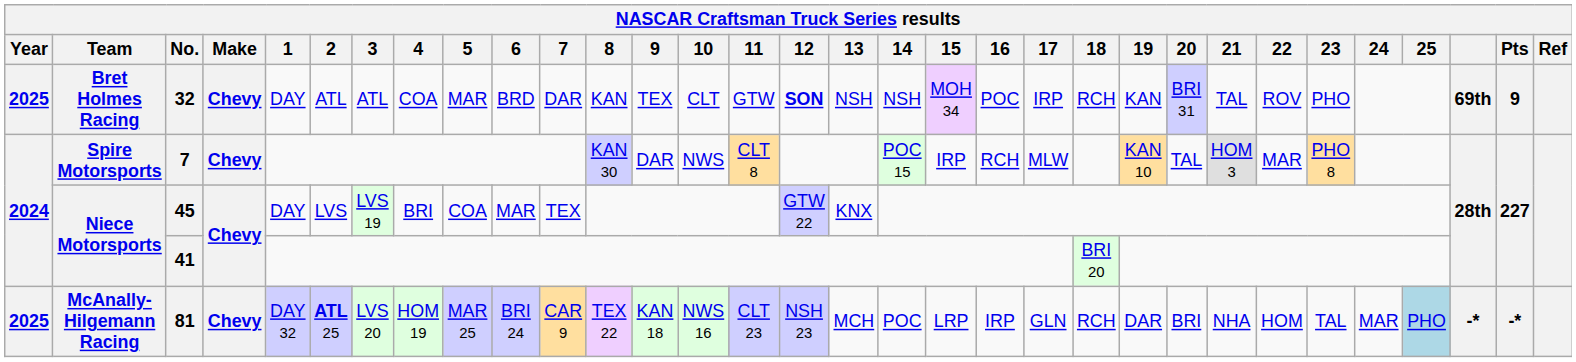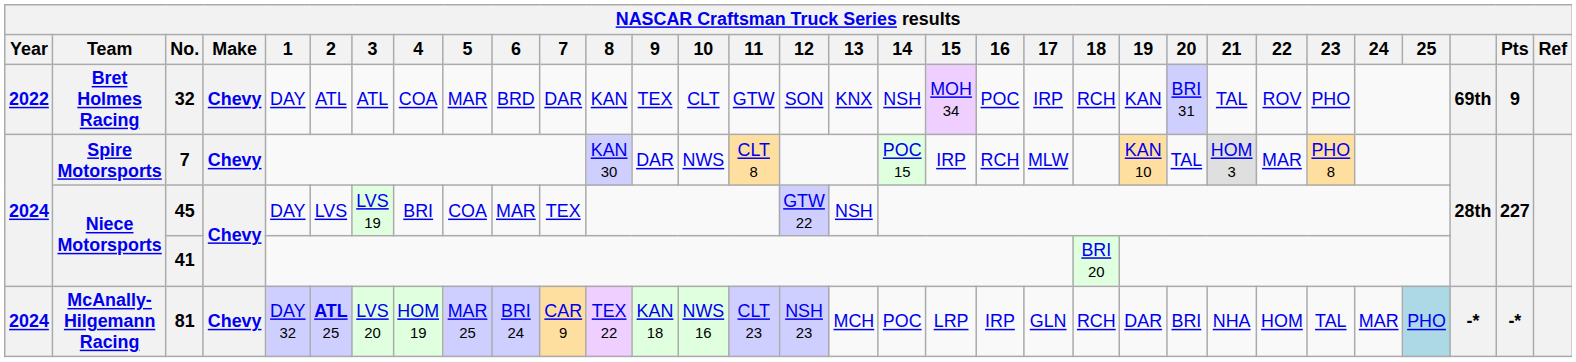 <table class="wikitable" style="text-align:center; font-size:75%">
 <tr>
 <th colspan=32><a href='#'>NASCAR Craftsman Truck Series</a> results</th>
 </tr>
 <tr>
 <th>Year</th>
 <th>Team</th>
 <th>No.</th>
 <th>Make</th>
 <th>1</th>
 <th>2</th>
 <th>3</th>
 <th>4</th>
 <th>5</th>
 <th>6</th>
 <th>7</th>
 <th>8</th>
 <th>9</th>
 <th>10</th>
 <th>11</th>
 <th>12</th>
 <th>13</th>
 <th>14</th>
 <th>15</th>
 <th>16</th>
 <th>17</th>
 <th>18</th>
 <th>19</th>
 <th>20</th>
 <th>21</th>
 <th>22</th>
 <th>23</th>
 <th>24</th>
 <th>25</th>
 <th></th>
 <th>Pts</th>
 <th>Ref</th>
 </tr>
 <tr>
-<th><a href='#'>2025</a></th>
+<th><a href='#'>2022</a></th>
 <th><a href='#'>Bret Holmes Racing</a></th>
 <th>32</th>
 <th><a href='#'>Chevy</a></th>
 <td><a href='#'>DAY</a></td>
 <td><a href='#'>ATL</a></td>
 <td><a href='#'>ATL</a></td>
 <td><a href='#'>COA</a></td>
 <td><a href='#'>MAR</a></td>
 <td><a href='#'>BRD</a></td>
 <td><a href='#'>DAR</a></td>
 <td><a href='#'>KAN</a></td>
 <td><a href='#'>TEX</a></td>
 <td><a href='#'>CLT</a></td>
 <td><a href='#'>GTW</a></td>
-<td><strong><a href='#'>SON</a></strong></td>
-<td><a href='#'>NSH</a></td>
+<td><a href='#'>SON</a></td>
+<td><a href='#'>KNX</a></td>
 <td><a href='#'>NSH</a></td>
 <td style="background:#EFCFFF;"><a href='#'>MOH</a><br><small>34</small></td>
 <td><a href='#'>POC</a></td>
 <td><a href='#'>IRP</a></td>
 <td><a href='#'>RCH</a></td>
 <td><a href='#'>KAN</a></td>
 <td style="background:#CFCFFF;"><a href='#'>BRI</a><br><small>31</small></td>
 <td><a href='#'>TAL</a></td>
 <td><a href='#'>ROV</a></td>
 <td><a href='#'>PHO</a></td>
 <td colspan=2></td>
 <th>69th</th>
 <th>9</th>
 <th></th>
 </tr>
 <tr>
 <th rowspan=3><a href='#'>2024</a></th>
 <th><a href='#'>Spire Motorsports</a></th>
 <th>7</th>
 <th><a href='#'>Chevy</a></th>
 <td colspan=7></td>
 <td style="background:#CFCFFF;"><a href='#'>KAN</a><br><small>30</small></td>
 <td><a href='#'>DAR</a></td>
 <td><a href='#'>NWS</a></td>
 <td style="background:#FFDF9F;"><a href='#'>CLT</a><br><small>8</small></td>
 <td colspan=2></td>
 <td style="background:#DFFFDF;"><a href='#'>POC</a><br><small>15</small></td>
 <td><a href='#'>IRP</a></td>
 <td><a href='#'>RCH</a></td>
 <td><a href='#'>MLW</a></td>
 <td></td>
 <td style="background:#FFDF9F;"><a href='#'>KAN</a><br><small>10</small></td>
 <td><a href='#'>TAL</a></td>
 <td style="background:#DFDFDF;"><a href='#'>HOM</a><br><small>3</small></td>
 <td><a href='#'>MAR</a></td>
 <td style="background:#FFDF9F;"><a href='#'>PHO</a><br><small>8</small></td>
 <td colspan=2></td>
 <th rowspan=3>28th</th>
 <th rowspan=3>227</th>
 <th rowspan=3></th>
 </tr>
 <tr>
 <th rowspan=2><a href='#'>Niece Motorsports</a></th>
 <th>45</th>
 <th rowspan=2><a href='#'>Chevy</a></th>
 <td><a href='#'>DAY</a></td>
 <td><a href='#'>LVS</a></td>
 <td style="background:#DFFFDF;"><a href='#'>LVS</a><br><small>19</small></td>
 <td><a href='#'>BRI</a></td>
 <td><a href='#'>COA</a></td>
 <td><a href='#'>MAR</a></td>
 <td><a href='#'>TEX</a></td>
 <td colspan=4></td>
 <td style="background:#CFCFFF;"><a href='#'>GTW</a><br><small>22</small></td>
-<td><a href='#'>KNX</a></td>
+<td><a href='#'>NSH</a></td>
 <td colspan=12></td>
 </tr>
 <tr>
 <th>41</th>
 <td colspan=17></td>
 <td style="background:#DFFFDF;"><a href='#'>BRI</a><br><small>20</small></td>
 <td colspan=7></td>
 </tr>
 <tr>
-<th><a href='#'>2025</a></th>
+<th><a href='#'>2024</a></th>
 <th><a href='#'>McAnally-Hilgemann Racing</a></th>
 <th>81</th>
 <th><a href='#'>Chevy</a></th>
 <td style="background:#CFCFFF;"><a href='#'>DAY</a><br><small>32</small></td>
 <td style="background:#CFCFFF;"><strong><a href='#'>ATL</a></strong><br><small>25</small></td>
 <td style="background:#DFFFDF;"><a href='#'>LVS</a><br><small>20</small></td>
 <td style="background:#DFFFDF;"><a href='#'>HOM</a><br><small>19</small></td>
 <td style="background:#CFCFFF;"><a href='#'>MAR</a><br><small>25</small></td>
 <td style="background:#CFCFFF;"><a href='#'>BRI</a><br><small>24</small></td>
 <td style="background:#FFDF9F;"><a href='#'>CAR</a><br><small>9</small></td>
 <td style="background:#EFCFFF;"><a href='#'>TEX</a><br><small>22</small></td>
 <td style="background:#DFFFDF;"><a href='#'>KAN</a><br><small>18</small></td>
 <td style="background:#DFFFDF;"><a href='#'>NWS</a><br><small>16</small></td>
 <td style="background:#CFCFFF;"><a href='#'>CLT</a><br><small>23</small></td>
 <td style="background:#CFCFFF;"><a href='#'>NSH</a><br><small>23</small></td>
 <td style="background:#;"><a href='#'>MCH</a><br><small></small></td>
 <td><a href='#'>POC</a></td>
 <td><a href='#'>LRP</a></td>
 <td><a href='#'>IRP</a></td>
 <td><a href='#'>GLN</a></td>
 <td><a href='#'>RCH</a></td>
 <td><a href='#'>DAR</a></td>
 <td><a href='#'>BRI</a></td>
 <td><a href='#'>NHA</a></td>
 <td><a href='#'>HOM</a></td>
 <td><a href='#'>TAL</a></td>
 <td><a href='#'>MAR</a></td>
 <td style="background: lightblue;"><a href='#'>PHO</a></td>
 <th>-*</th>
 <th>-*</th>
 <th></th>
 </tr>
 </table>
